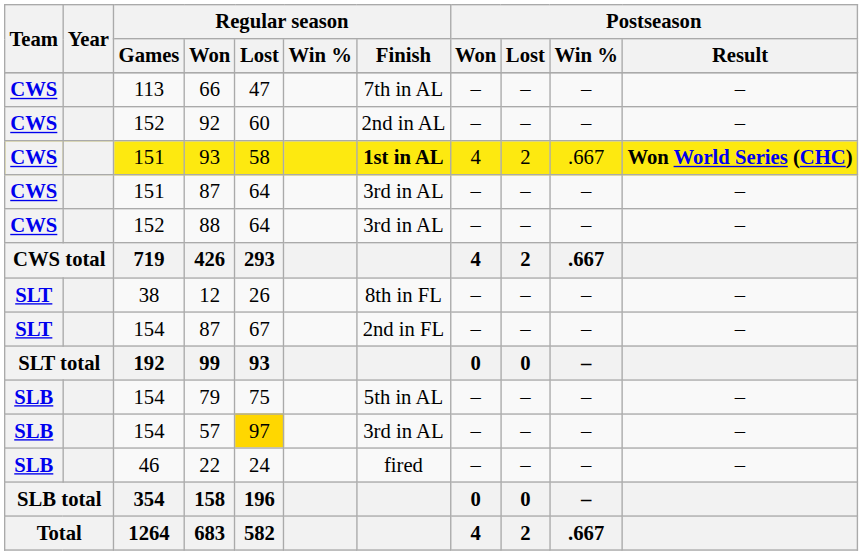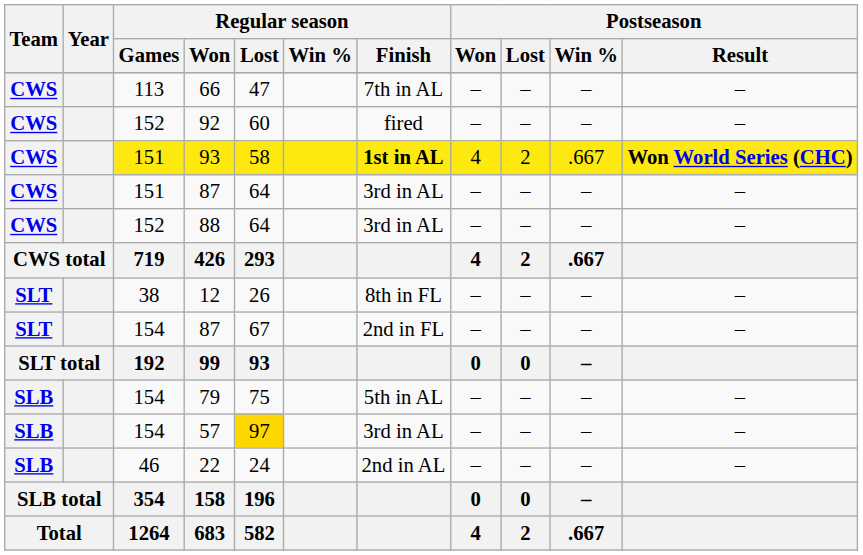 <table class="wikitable" style="font-size: 95%; text-align:center;">
 <tr>
 <th rowspan="2">Team</th>
 <th rowspan="2">Year</th>
 <th colspan="5">Regular season</th>
 <th colspan="4">Postseason</th>
 </tr>
 <tr>
 <th>Games</th>
 <th>Won</th>
 <th>Lost</th>
 <th>Win %</th>
 <th>Finish</th>
 <th>Won</th>
 <th>Lost</th>
 <th>Win %</th>
 <th>Result</th>
 </tr>
 <tr>
 </tr>
 <tr>
 <th><a href='#'>CWS</a></th>
 <th></th>
 <td>113</td>
 <td>66</td>
 <td>47</td>
 <td></td>
 <td>7th in AL</td>
 <td>–</td>
 <td>–</td>
 <td>–</td>
 <td>–</td>
 </tr>
 <tr>
 <th><a href='#'>CWS</a></th>
 <th></th>
 <td>152</td>
 <td>92</td>
 <td>60</td>
 <td></td>
-<td>2nd in AL</td>
+<td>fired</td>
 <td>–</td>
 <td>–</td>
 <td>–</td>
 <td>–</td>
 </tr>
 <tr style="background:#FDE910;">
 <th><a href='#'>CWS</a></th>
 <th></th>
 <td>151</td>
 <td>93</td>
 <td>58</td>
 <td></td>
 <td><strong>1st in AL</strong></td>
 <td>4</td>
 <td>2</td>
 <td>.667</td>
 <td><strong>Won <a href='#'>World Series</a> (<a href='#'>CHC</a>)</strong></td>
 </tr>
 <tr>
 <th><a href='#'>CWS</a></th>
 <th></th>
 <td>151</td>
 <td>87</td>
 <td>64</td>
 <td></td>
 <td>3rd in AL</td>
 <td>–</td>
 <td>–</td>
 <td>–</td>
 <td>–</td>
 </tr>
 <tr>
 <th><a href='#'>CWS</a></th>
 <th></th>
 <td>152</td>
 <td>88</td>
 <td>64</td>
 <td></td>
 <td>3rd in AL</td>
 <td>–</td>
 <td>–</td>
 <td>–</td>
 <td>–</td>
 </tr>
 <tr>
 <th colspan="2">CWS total</th>
 <th>719</th>
 <th>426</th>
 <th>293</th>
 <th></th>
 <th></th>
 <th>4</th>
 <th>2</th>
 <th>.667</th>
 <th></th>
 </tr>
 <tr>
 <th><a href='#'>SLT</a></th>
 <th></th>
 <td>38</td>
 <td>12</td>
 <td>26</td>
 <td></td>
 <td>8th in FL</td>
 <td>–</td>
 <td>–</td>
 <td>–</td>
 <td>–</td>
 </tr>
 <tr>
 <th><a href='#'>SLT</a></th>
 <th></th>
 <td>154</td>
 <td>87</td>
 <td>67</td>
 <td></td>
 <td>2nd in FL</td>
 <td>–</td>
 <td>–</td>
 <td>–</td>
 <td>–</td>
 </tr>
 <tr>
 <th colspan="2">SLT total</th>
 <th>192</th>
 <th>99</th>
 <th>93</th>
 <th></th>
 <th></th>
 <th>0</th>
 <th>0</th>
 <th>–</th>
 <th></th>
 </tr>
 <tr>
 <th><a href='#'>SLB</a></th>
 <th></th>
 <td>154</td>
 <td>79</td>
 <td>75</td>
 <td></td>
 <td>5th in AL</td>
 <td>–</td>
 <td>–</td>
 <td>–</td>
 <td>–</td>
 </tr>
 <tr>
 <th><a href='#'>SLB</a></th>
 <th></th>
 <td>154</td>
 <td>57</td>
 <td style="background: gold;">97</td>
 <td></td>
 <td>3rd in AL</td>
 <td>–</td>
 <td>–</td>
 <td>–</td>
 <td>–</td>
 </tr>
 <tr>
 <th><a href='#'>SLB</a></th>
 <th></th>
 <td>46</td>
 <td>22</td>
 <td>24</td>
 <td></td>
-<td>fired</td>
+<td>2nd in AL</td>
 <td>–</td>
 <td>–</td>
 <td>–</td>
 <td>–</td>
 </tr>
 <tr>
 <th colspan="2">SLB total</th>
 <th>354</th>
 <th>158</th>
 <th>196</th>
 <th></th>
 <th></th>
 <th>0</th>
 <th>0</th>
 <th>–</th>
 <th></th>
 </tr>
 <tr>
 <th colspan="2">Total</th>
 <th>1264</th>
 <th>683</th>
 <th>582</th>
 <th></th>
 <th></th>
 <th>4</th>
 <th>2</th>
 <th>.667</th>
 <th></th>
 </tr>
 </table>
